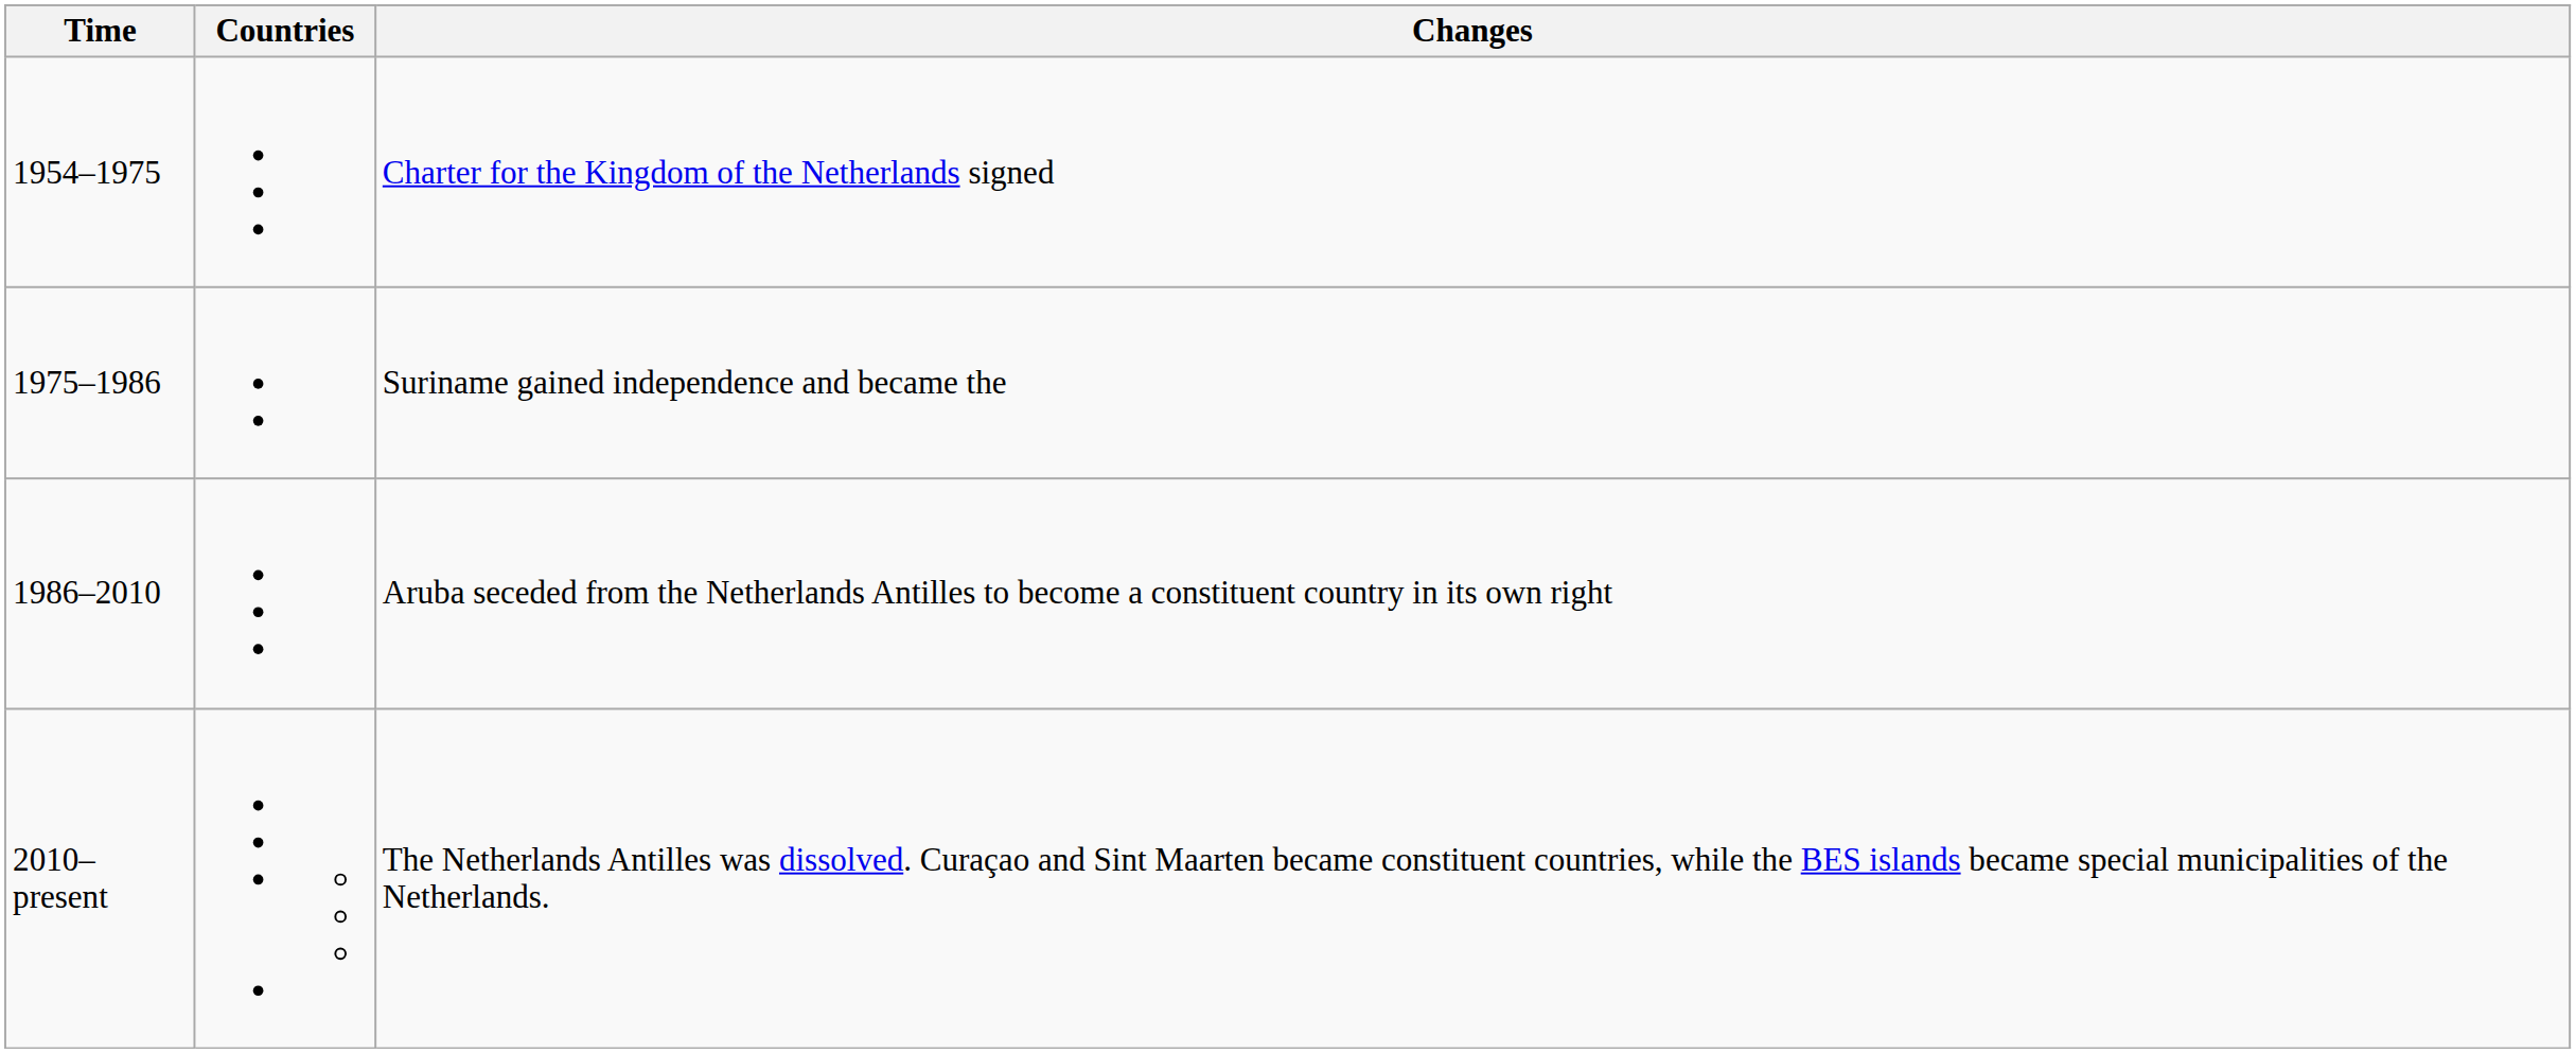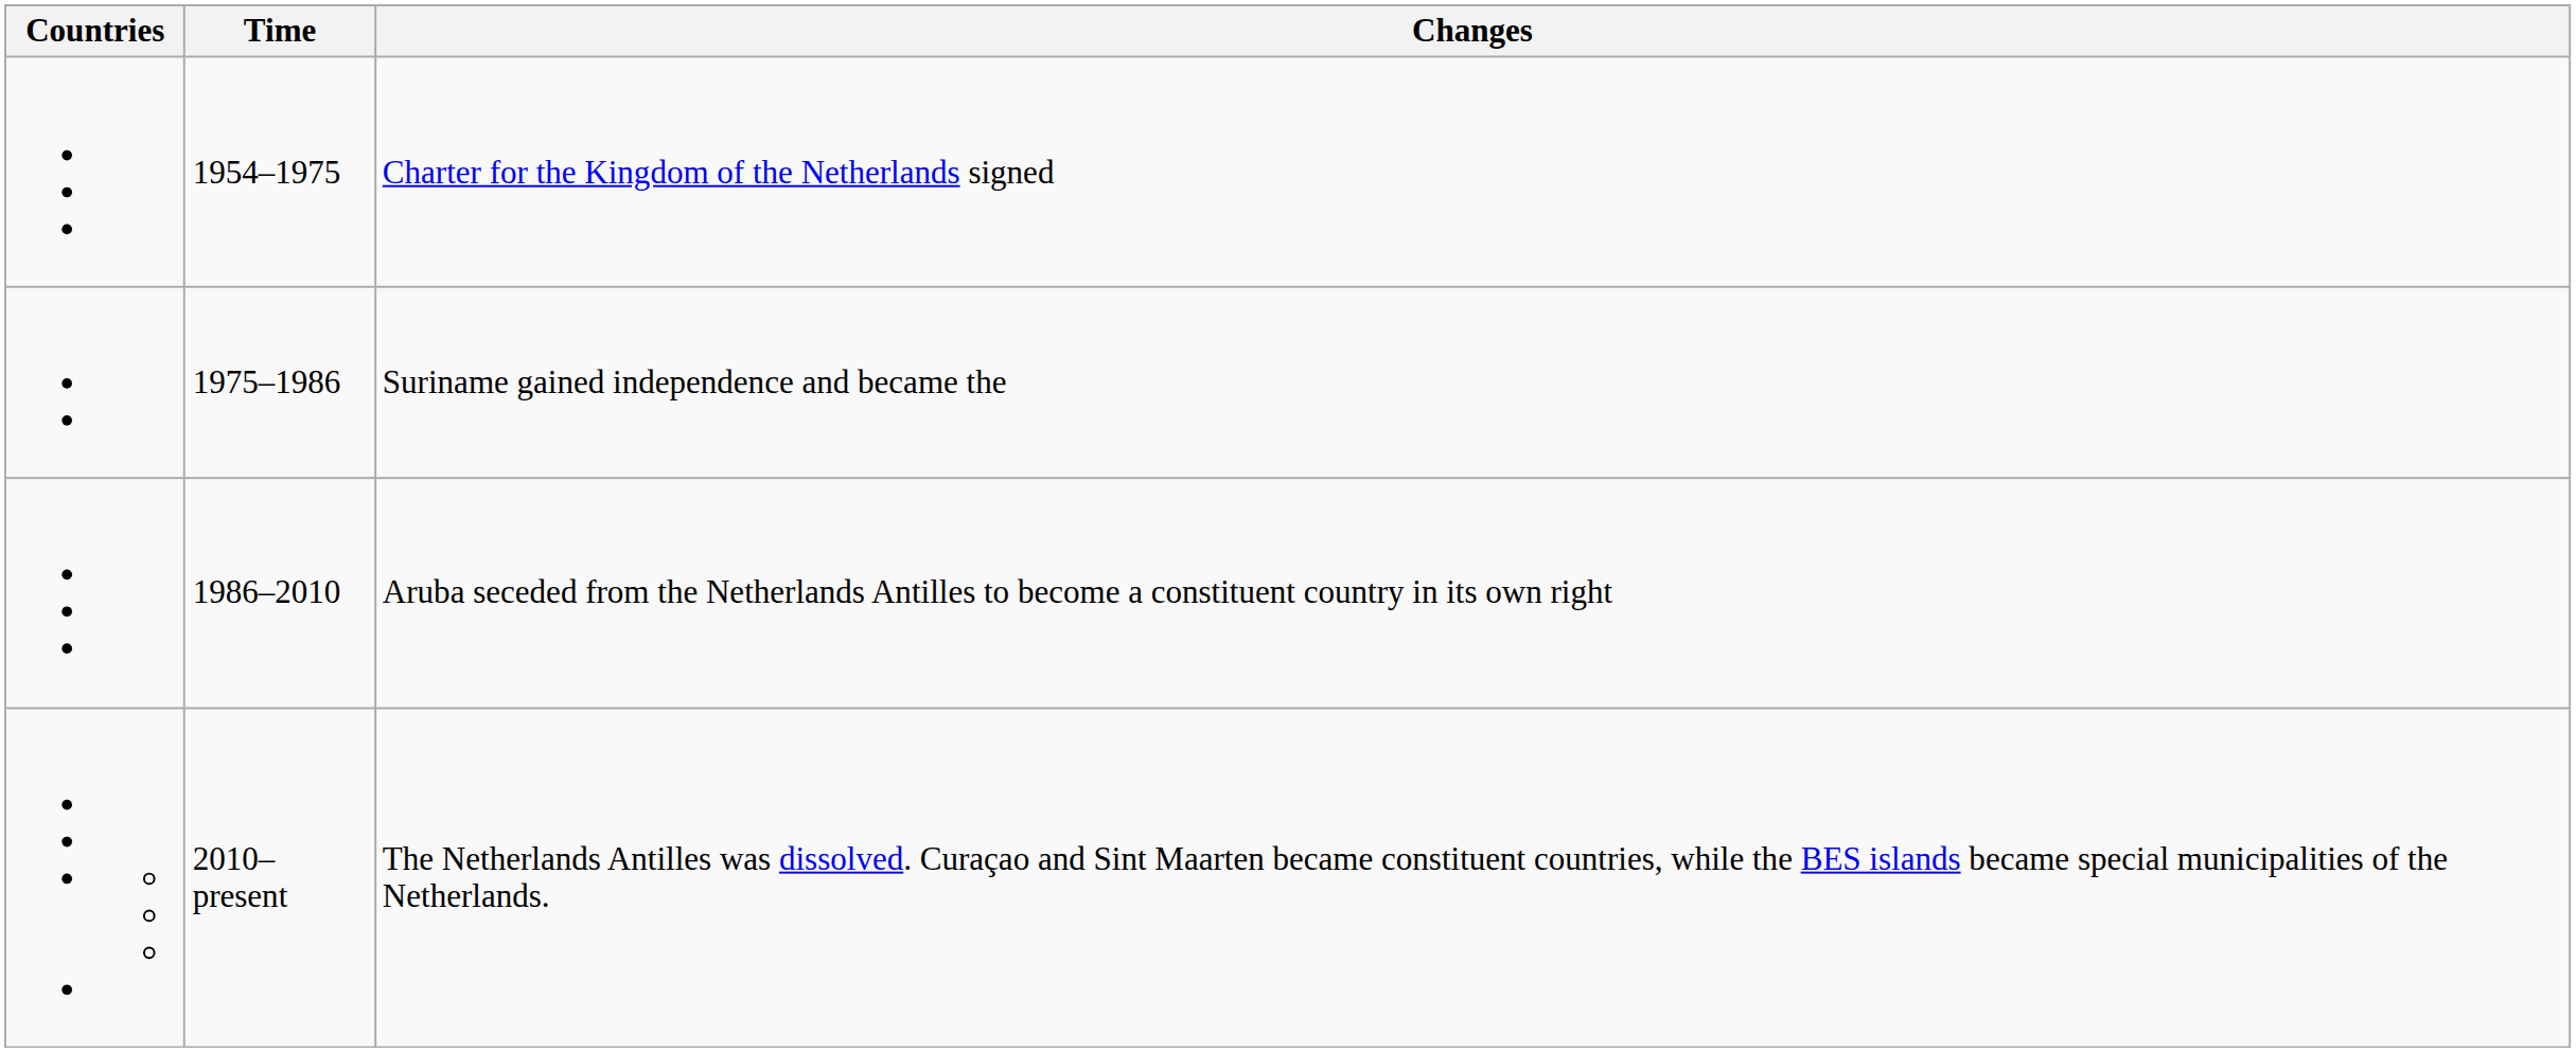 <table class="wikitable sortable">
 <tr>
+<th>Countries</th>
 <th>Time</th>
-<th>Countries</th>
 <th>Changes</th>
 </tr>
 <tr>
+<td><br><ul><li></li><li></li><li></li></ul></td>
 <td>1954–1975</td>
-<td><br><ul><li></li><li></li><li></li></ul></td>
 <td><a href='#'>Charter for the Kingdom of the Netherlands</a> signed</td>
 </tr>
 <tr>
+<td><br><ul><li></li><li></li></ul></td>
 <td>1975–1986</td>
-<td><br><ul><li></li><li></li></ul></td>
 <td>Suriname gained independence and became the </td>
 </tr>
 <tr>
+<td><br><ul><li></li><li></li><li></li></ul></td>
 <td>1986–2010</td>
-<td><br><ul><li></li><li></li><li></li></ul></td>
 <td>Aruba seceded from the Netherlands Antilles to become a constituent country in its own right</td>
 </tr>
 <tr>
+<td><br><ul><li></li><li></li><li><ul><li></li><li></li><li></li></ul></li><li></li></ul></td>
 <td>2010–present</td>
-<td><br><ul><li></li><li></li><li><ul><li></li><li></li><li></li></ul></li><li></li></ul></td>
 <td>The Netherlands Antilles was <a href='#'>dissolved</a>. Curaçao and Sint Maarten became constituent countries, while the <a href='#'>BES islands</a> became special municipalities of the Netherlands.</td>
 </tr>
 </table>
